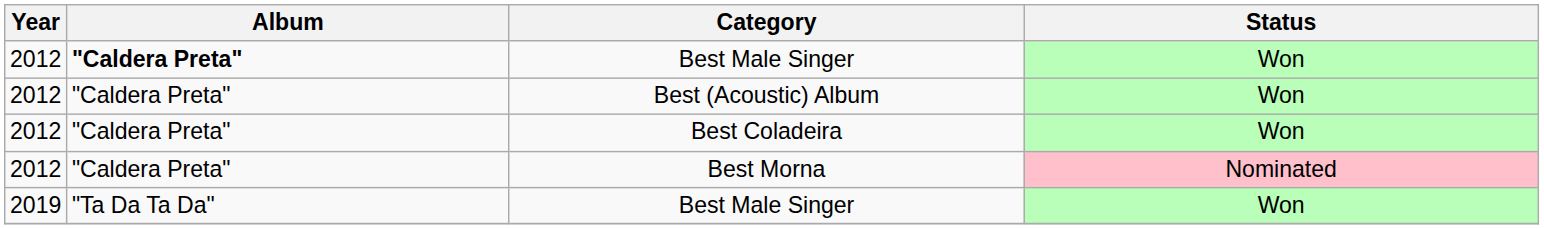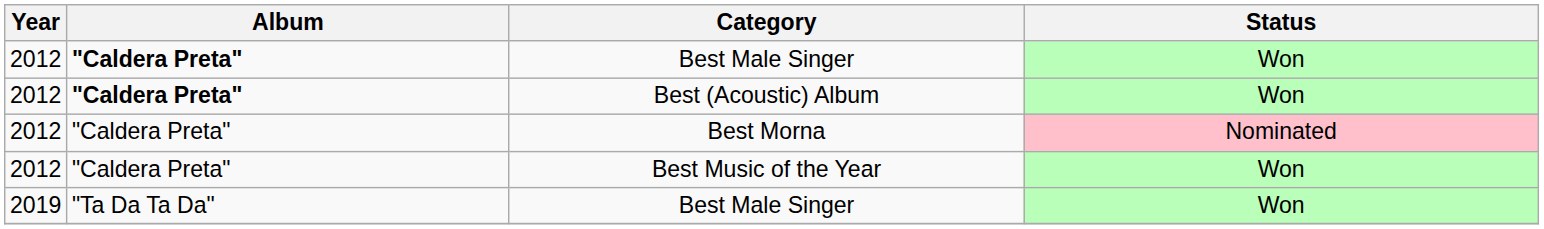 <table class="wikitable">
 <tr>
 <th align="center" valign="top" width="30">Year</th>
 <th align="center" valign="top" width="300">Album</th>
 <th align="center" valign="top" width="350">Category</th>
 <th align="center" valign="top" width="350">Status</th>
 </tr>
 <tr>
 <td>2012</td>
 <td><strong>"Caldera Preta"</strong></td>
 <td align="center">Best Male Singer</td>
 <td align="center" bgcolor=B9FFB9>Won</td>
 </tr>
 <tr>
 <td>2012</td>
-<td>"Caldera Preta"</td>
+<td><strong>"Caldera Preta"</strong></td>
 <td align="center">Best (Acoustic) Album</td>
-<td align="center" bgcolor=B9FFB9>Won</td>
-</tr>
-<tr>
-<td>2012</td>
-<td>"Caldera Preta"</td>
-<td align="center">Best Coladeira</td>
 <td align="center" bgcolor=B9FFB9>Won</td>
 </tr>
 <tr>
 <td>2012</td>
 <td>"Caldera Preta"</td>
 <td align="center">Best Morna</td>
 <td align="center" bgcolor=FFC0CB>Nominated</td>
+</tr>
+<tr>
+<td>2012</td>
+<td>"Caldera Preta"</td>
+<td align="center">Best Music of the Year</td>
+<td align="center" bgcolor=B9FFB9>Won</td>
 </tr>
 <tr>
 <td>2019</td>
 <td>"Ta Da Ta Da"</td>
 <td align="center">Best Male Singer</td>
 <td align="center" bgcolor=B9FFB9>Won</td>
 </tr>
 <tr>
 </tr>
 </table>
